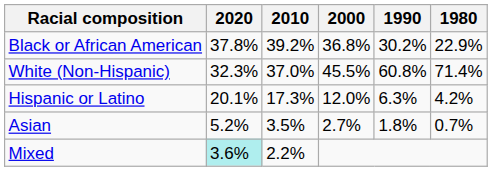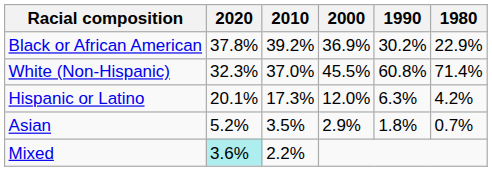 <table class="wikitable sortable collapsible" style="font-size: 90%;">
 <tr>
 <th>Racial composition</th>
 <th>2020</th>
 <th>2010</th>
 <th>2000</th>
 <th>1990</th>
 <th>1980</th>
 </tr>
 <tr>
 <td><a href='#'>Black or African American</a></td>
 <td>37.8%</td>
 <td>39.2%</td>
-<td>36.8%</td>
+<td>36.9%</td>
 <td>30.2%</td>
 <td>22.9%</td>
 </tr>
 <tr>
 <td><a href='#'>White (Non-Hispanic)</a></td>
 <td>32.3%</td>
 <td>37.0%</td>
 <td>45.5%</td>
 <td>60.8%</td>
 <td>71.4%</td>
 </tr>
 <tr>
 <td><a href='#'>Hispanic or Latino</a></td>
 <td>20.1%</td>
 <td>17.3%</td>
 <td>12.0%</td>
 <td>6.3%</td>
 <td>4.2%</td>
 </tr>
 <tr>
 <td><a href='#'>Asian</a></td>
 <td>5.2%</td>
 <td>3.5%</td>
-<td>2.7%</td>
+<td>2.9%</td>
 <td>1.8%</td>
 <td>0.7%</td>
 </tr>
 <tr>
 <td><a href='#'>Mixed</a></td>
 <td style="background: paleturquoise;">3.6%</td>
 <td>2.2%</td>
 </tr>
 </table>
